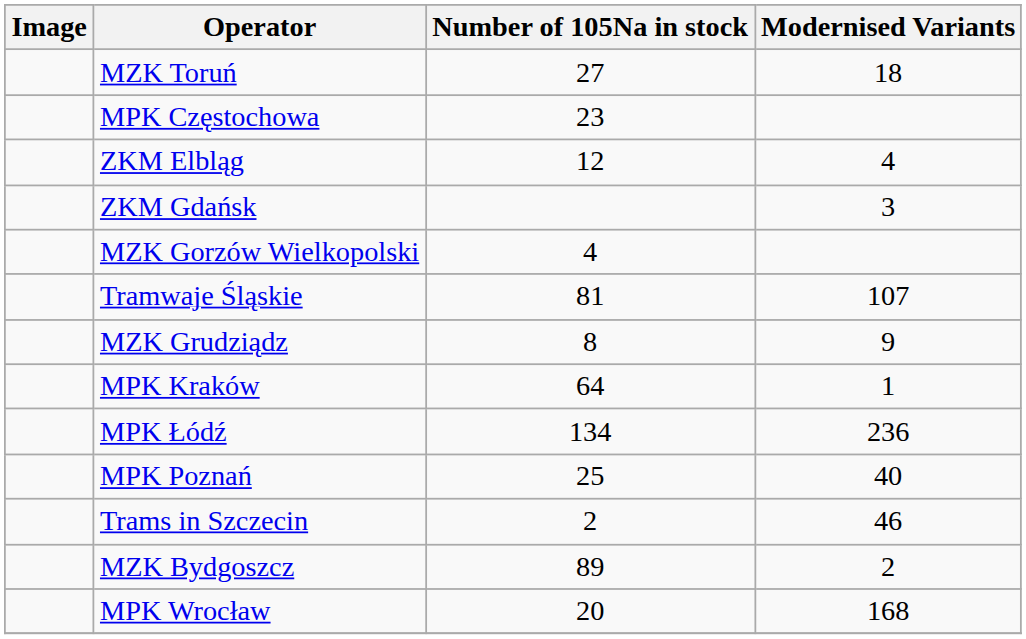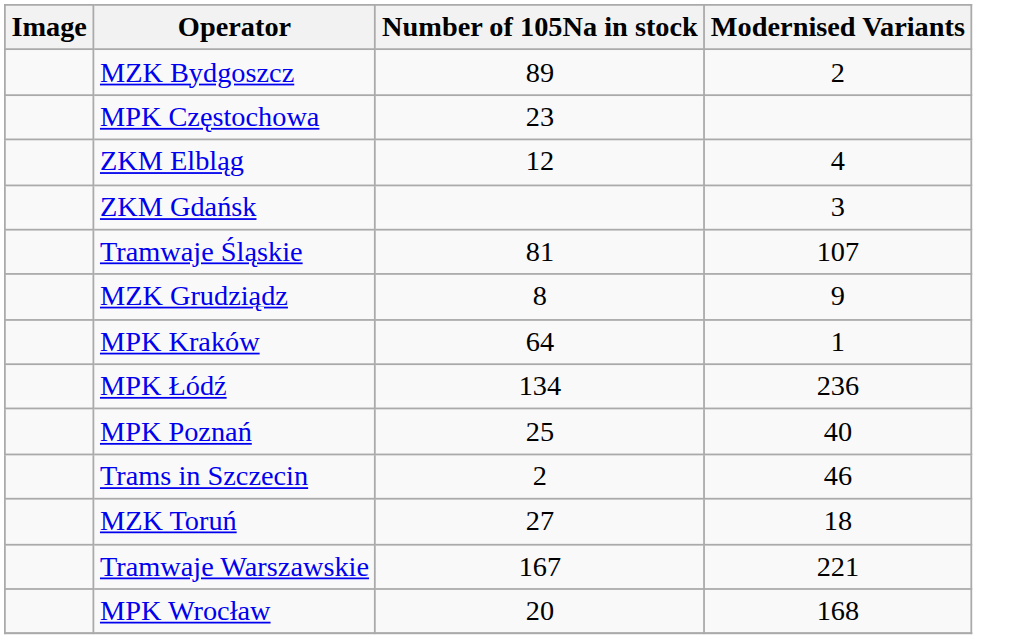 <table class="wikitable" style="text-align:center">
 <tr>
 <th><strong>Image</strong></th>
 <th><strong>Operator</strong></th>
 <th><strong>Number of 105Na in stock</strong></th>
 <th>Modernised Variants</th>
 </tr>
 <tr>
 <td></td>
-<td align="left"><a href='#'>MZK Toruń</a></td>
-<td>27</td>
-<td>18</td>
+<td align="left"><a href='#'>MZK Bydgoszcz</a></td>
+<td>89</td>
+<td>2</td>
 </tr>
 <tr>
 <td></td>
 <td align="left"><a href='#'>MPK Częstochowa</a></td>
 <td>23</td>
 <td></td>
 </tr>
 <tr>
 <td></td>
 <td align="left"><a href='#'>ZKM Elbląg</a></td>
 <td>12</td>
 <td>4</td>
 </tr>
 <tr>
 <td></td>
 <td align="left"><a href='#'>ZKM Gdańsk</a></td>
 <td></td>
 <td>3</td>
-</tr>
-<tr>
-<td></td>
-<td align="left"><a href='#'>MZK Gorzów Wielkopolski</a></td>
-<td>4</td>
-<td></td>
 </tr>
 <tr>
 <td></td>
 <td align="left"><a href='#'>Tramwaje Śląskie</a></td>
 <td>81</td>
 <td>107</td>
 </tr>
 <tr>
 <td></td>
 <td align="left"><a href='#'>MZK Grudziądz</a></td>
 <td>8</td>
 <td>9</td>
 </tr>
 <tr>
 <td></td>
 <td align="left"><a href='#'>MPK Kraków</a></td>
 <td>64</td>
 <td>1</td>
 </tr>
 <tr>
 <td></td>
 <td align="left"><a href='#'>MPK Łódź</a></td>
 <td>134</td>
 <td>236</td>
 </tr>
 <tr>
 <td></td>
 <td align="left"><a href='#'>MPK Poznań</a></td>
 <td>25</td>
 <td>40</td>
 </tr>
 <tr>
 <td></td>
 <td align="left"><a href='#'>Trams in Szczecin</a></td>
 <td>2</td>
 <td>46</td>
 </tr>
 <tr>
 <td></td>
-<td align="left"><a href='#'>MZK Bydgoszcz</a></td>
-<td>89</td>
-<td>2</td>
+<td align="left"><a href='#'>MZK Toruń</a></td>
+<td>27</td>
+<td>18</td>
+</tr>
+<tr>
+<td></td>
+<td align="left"><a href='#'>Tramwaje Warszawskie</a></td>
+<td>167</td>
+<td>221</td>
 </tr>
 <tr>
 <td></td>
 <td align="left"><a href='#'>MPK Wrocław</a></td>
 <td>20</td>
 <td>168</td>
 </tr>
 <tr>
 </tr>
 </table>
